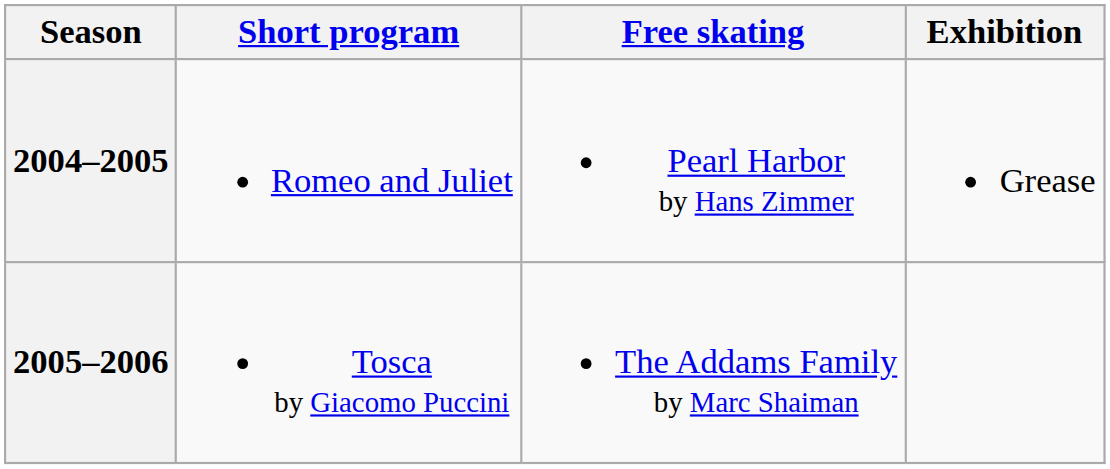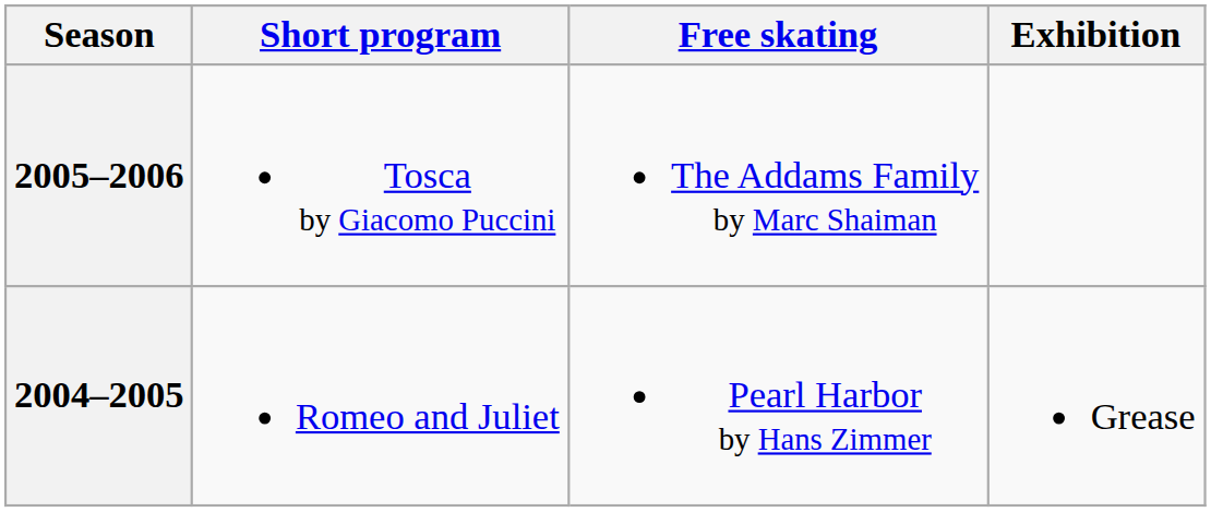 <table class="wikitable" style="text-align:center">
 <tr>
 <th>Season</th>
 <th><a href='#'>Short program</a></th>
 <th><a href='#'>Free skating</a></th>
 <th>Exhibition</th>
 </tr>
 <tr>
+<th>2005–2006 <br> </th>
+<td><br><ul><li><a href='#'>Tosca</a> <br><small> by <a href='#'>Giacomo Puccini</a> </small></li></ul></td>
+<td><br><ul><li><a href='#'>The Addams Family</a> <br><small> by <a href='#'>Marc Shaiman</a> </small></li></ul></td>
+<td></td>
+</tr>
+<tr>
 <th>2004–2005 <br> </th>
 <td><br><ul><li><a href='#'>Romeo and Juliet</a></li></ul></td>
 <td><br><ul><li><a href='#'>Pearl Harbor</a> <br><small> by <a href='#'>Hans Zimmer</a> </small></li></ul></td>
 <td><br><ul><li>Grease</li></ul></td>
 </tr>
-<tr>
-<th>2005–2006 <br> </th>
-<td><br><ul><li><a href='#'>Tosca</a> <br><small> by <a href='#'>Giacomo Puccini</a> </small></li></ul></td>
-<td><br><ul><li><a href='#'>The Addams Family</a> <br><small> by <a href='#'>Marc Shaiman</a> </small></li></ul></td>
-<td></td>
-</tr>
 </table>
